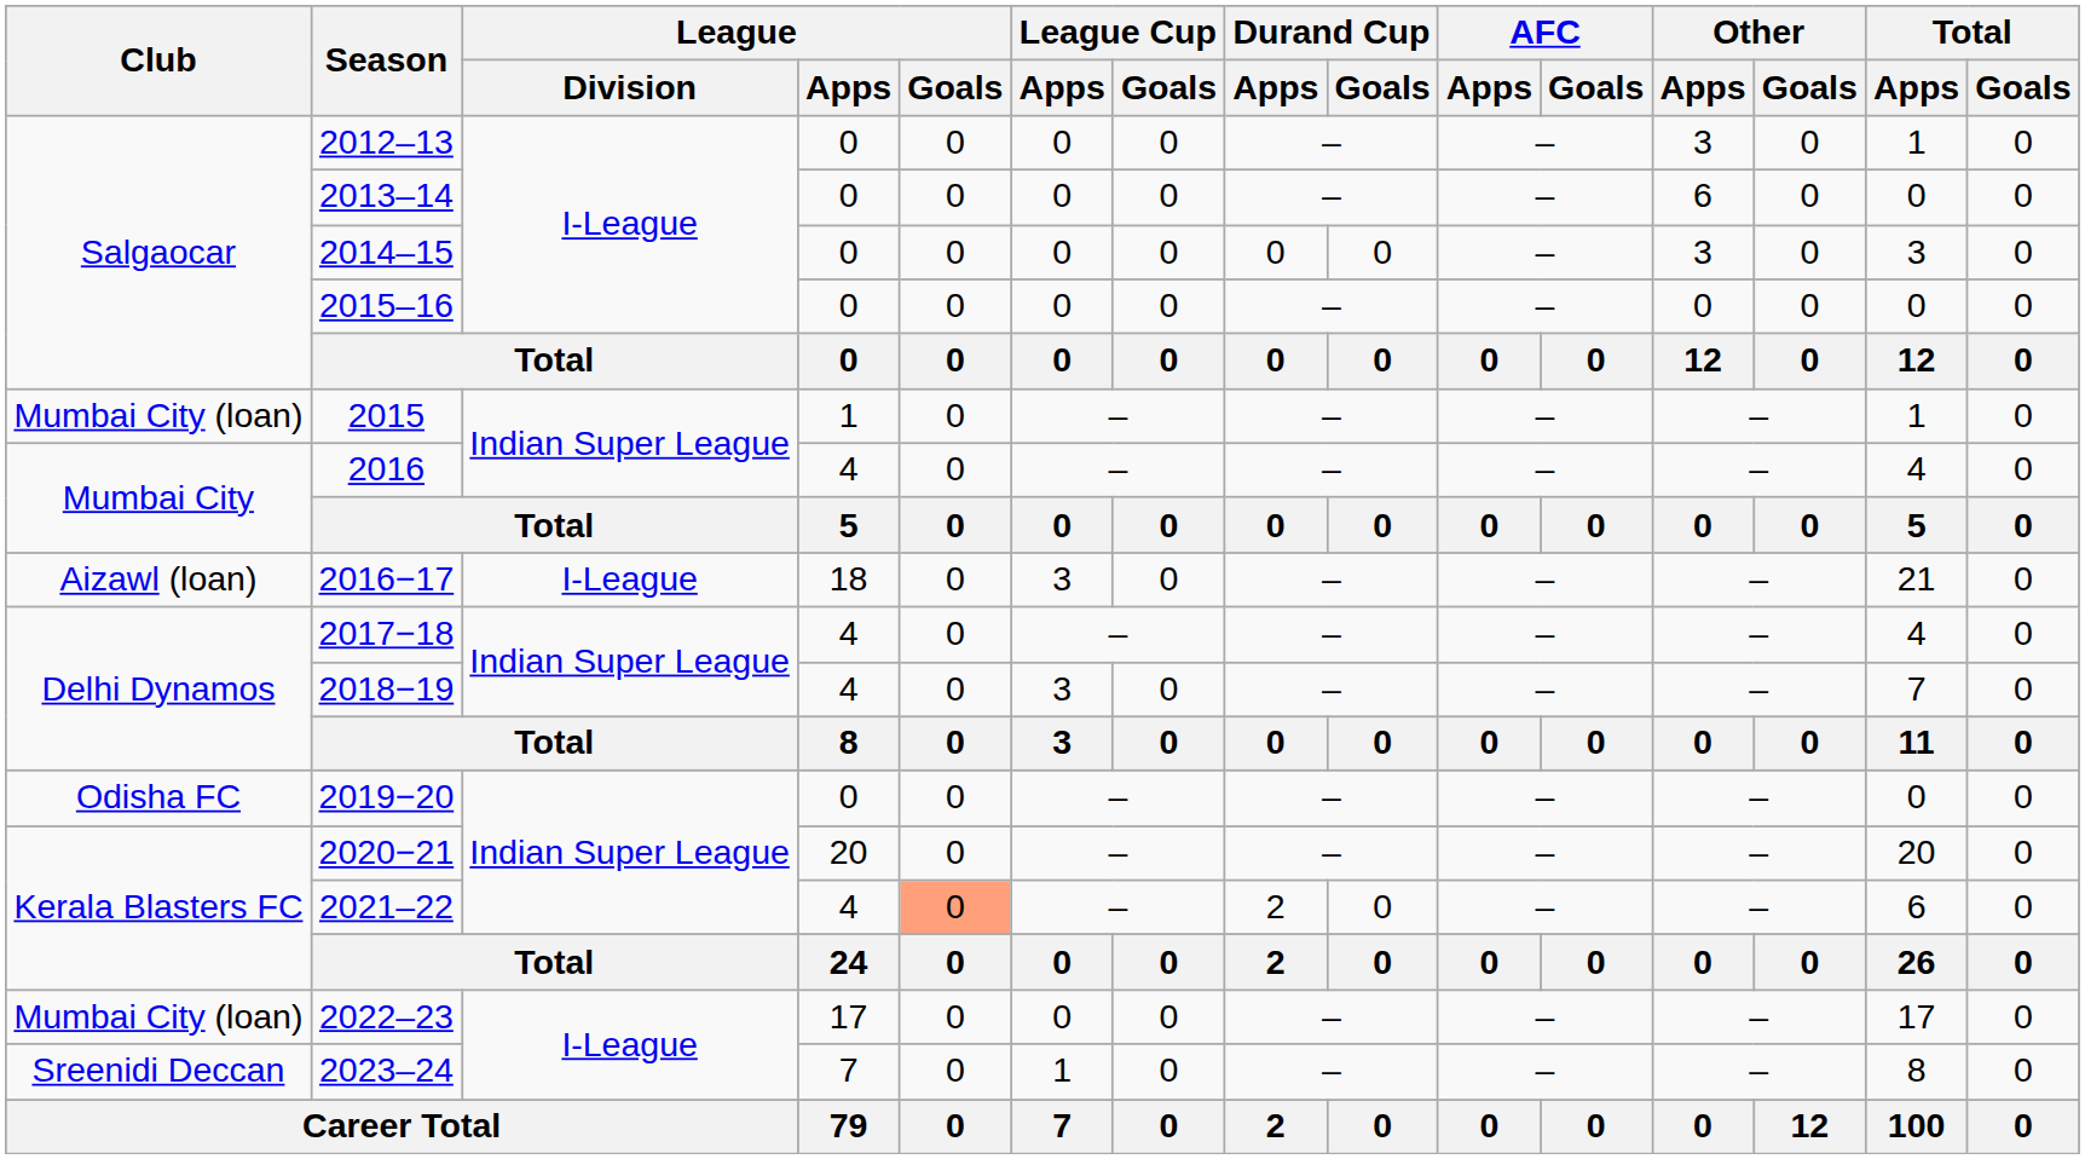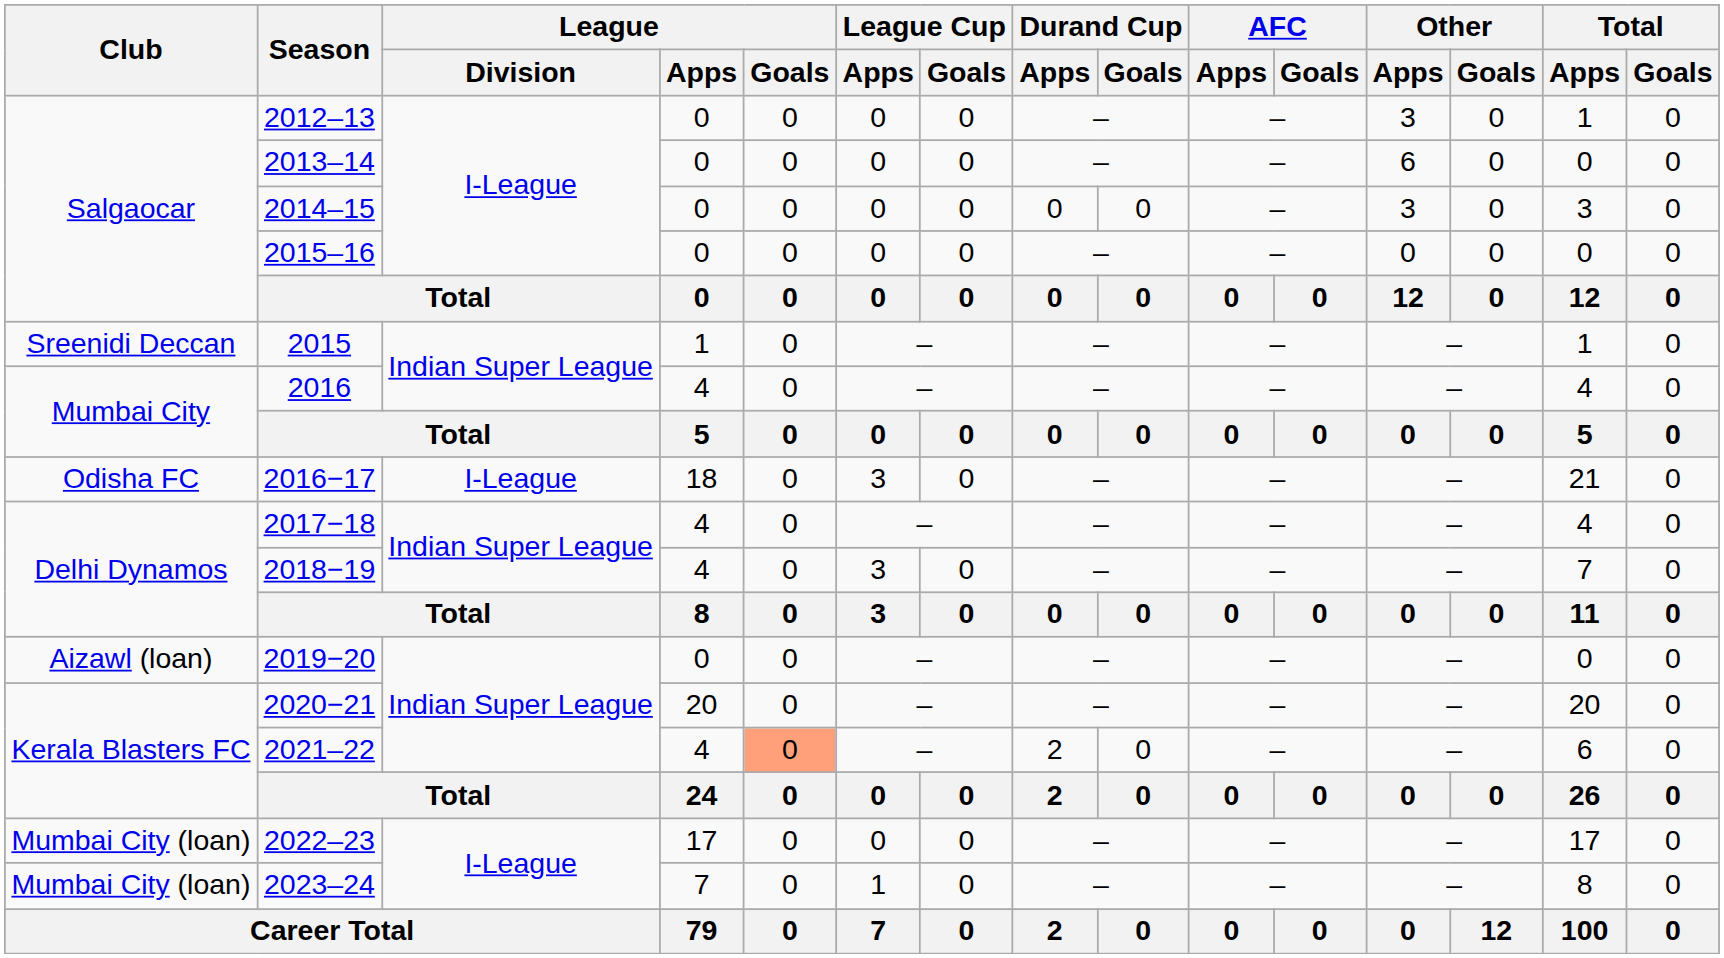 <table class="wikitable" style="text-align: center;">
 <tr>
 <th rowspan="2">Club</th>
 <th rowspan="2">Season</th>
 <th colspan="3">League</th>
 <th colspan="2">League Cup</th>
 <th colspan="2">Durand Cup</th>
 <th colspan="2"><a href='#'>AFC</a></th>
 <th colspan="2">Other</th>
 <th colspan="2">Total</th>
 </tr>
 <tr>
 <th>Division</th>
 <th>Apps</th>
 <th>Goals</th>
 <th>Apps</th>
 <th>Goals</th>
 <th>Apps</th>
 <th>Goals</th>
 <th>Apps</th>
 <th>Goals</th>
 <th>Apps</th>
 <th>Goals</th>
 <th>Apps</th>
 <th>Goals</th>
 </tr>
 <tr>
 <td rowspan="5"><a href='#'>Salgaocar</a></td>
 <td><a href='#'>2012–13</a></td>
 <td rowspan="4"><a href='#'>I-League</a></td>
 <td>0</td>
 <td>0</td>
 <td>0</td>
 <td>0</td>
 <td colspan="2">–</td>
 <td colspan="2">–</td>
 <td>3</td>
 <td>0</td>
 <td>1</td>
 <td>0</td>
 </tr>
 <tr>
 <td><a href='#'>2013–14</a></td>
 <td>0</td>
 <td>0</td>
 <td>0</td>
 <td>0</td>
 <td 0 colspan="2">–</td>
 <td colspan="2">–</td>
 <td>6</td>
 <td>0</td>
 <td>0</td>
 <td>0</td>
 </tr>
 <tr>
 <td><a href='#'>2014–15</a></td>
 <td>0</td>
 <td>0</td>
 <td>0</td>
 <td>0</td>
 <td>0</td>
 <td>0</td>
 <td colspan="2">–</td>
 <td>3</td>
 <td>0</td>
 <td>3</td>
 <td>0</td>
 </tr>
 <tr>
 <td><a href='#'>2015–16</a></td>
 <td>0</td>
 <td>0</td>
 <td>0</td>
 <td>0</td>
 <td colspan="2">–</td>
 <td colspan="2">–</td>
 <td>0</td>
 <td>0</td>
 <td>0</td>
 <td>0</td>
 </tr>
 <tr>
 <th colspan="2">Total</th>
 <th>0</th>
 <th>0</th>
 <th>0</th>
 <th>0</th>
 <th>0</th>
 <th>0</th>
 <th>0</th>
 <th>0</th>
 <th>12</th>
 <th>0</th>
 <th>12</th>
 <th>0</th>
 </tr>
 <tr>
-<td><a href='#'>Mumbai City</a> (loan)</td>
+<td><a href='#'>Sreenidi Deccan</a></td>
 <td><a href='#'>2015</a></td>
 <td rowspan="2"><a href='#'>Indian Super League</a></td>
 <td>1</td>
 <td>0</td>
 <td colspan="2">–</td>
 <td colspan="2">–</td>
 <td colspan="2">–</td>
 <td colspan="2">–</td>
 <td>1</td>
 <td>0</td>
 </tr>
 <tr>
 <td rowspan="2"><a href='#'>Mumbai City</a></td>
 <td><a href='#'>2016</a></td>
 <td>4</td>
 <td>0</td>
 <td colspan="2">–</td>
 <td colspan="2">–</td>
 <td colspan="2">–</td>
 <td colspan="2">–</td>
 <td>4</td>
 <td>0</td>
 </tr>
 <tr>
 <th colspan="2">Total</th>
 <th>5</th>
 <th>0</th>
 <th>0</th>
 <th>0</th>
 <th>0</th>
 <th>0</th>
 <th>0</th>
 <th>0</th>
 <th>0</th>
 <th>0</th>
 <th>5</th>
 <th>0</th>
 </tr>
 <tr>
-<td><a href='#'>Aizawl</a> (loan)</td>
+<td><a href='#'>Odisha FC</a></td>
 <td><a href='#'>2016−17</a></td>
 <td><a href='#'>I-League</a></td>
 <td>18</td>
 <td>0</td>
 <td>3</td>
 <td>0</td>
 <td colspan="2">–</td>
 <td colspan="2">–</td>
 <td colspan="2">–</td>
 <td>21</td>
 <td>0</td>
 </tr>
 <tr>
 <td rowspan="3"><a href='#'>Delhi Dynamos</a></td>
 <td><a href='#'>2017−18</a></td>
 <td rowspan="2"><a href='#'>Indian Super League</a></td>
 <td>4</td>
 <td>0</td>
 <td colspan="2">–</td>
 <td colspan="2">–</td>
 <td colspan="2">–</td>
 <td colspan="2">–</td>
 <td>4</td>
 <td>0</td>
 </tr>
 <tr>
 <td><a href='#'>2018−19</a></td>
 <td>4</td>
 <td>0</td>
 <td>3</td>
 <td>0</td>
 <td colspan="2">–</td>
 <td colspan="2">–</td>
 <td colspan="2">–</td>
 <td>7</td>
 <td>0</td>
 </tr>
 <tr>
 <th colspan="2">Total</th>
 <th>8</th>
 <th>0</th>
 <th>3</th>
 <th>0</th>
 <th>0</th>
 <th>0</th>
 <th>0</th>
 <th>0</th>
 <th>0</th>
 <th>0</th>
 <th>11</th>
 <th>0</th>
 </tr>
 <tr>
-<td><a href='#'>Odisha FC</a></td>
+<td><a href='#'>Aizawl</a> (loan)</td>
 <td><a href='#'>2019−20</a></td>
 <td rowspan="3"><a href='#'>Indian Super League</a></td>
 <td>0</td>
 <td>0</td>
 <td colspan="2">–</td>
 <td colspan="2">–</td>
 <td colspan="2">–</td>
 <td colspan="2">–</td>
 <td>0</td>
 <td>0</td>
 </tr>
 <tr>
 <td rowspan="3"><a href='#'>Kerala Blasters FC</a></td>
 <td><a href='#'>2020−21</a></td>
 <td>20</td>
 <td>0</td>
 <td colspan="2">–</td>
 <td colspan="2">–</td>
 <td colspan="2">–</td>
 <td colspan="2">–</td>
 <td>20</td>
 <td>0</td>
 </tr>
 <tr>
 <td><a href='#'>2021–22</a></td>
 <td>4</td>
 <td style="background: lightsalmon;">0</td>
 <td colspan="2">–</td>
 <td>2</td>
 <td>0</td>
 <td colspan="2">–</td>
 <td colspan="2">–</td>
 <td>6</td>
 <td>0</td>
 </tr>
 <tr>
 <th colspan="2">Total</th>
 <th>24</th>
 <th>0</th>
 <th>0</th>
 <th>0</th>
 <th>2</th>
 <th>0</th>
 <th>0</th>
 <th>0</th>
 <th>0</th>
 <th>0</th>
 <th>26</th>
 <th>0</th>
 </tr>
 <tr>
 <td><a href='#'>Mumbai City</a> (loan)</td>
 <td><a href='#'>2022–23</a></td>
 <td rowspan="2"><a href='#'>I-League</a></td>
 <td>17</td>
 <td>0</td>
 <td>0</td>
 <td>0</td>
 <td colspan="2">–</td>
 <td colspan="2">–</td>
 <td colspan="2">–</td>
 <td>17</td>
 <td>0</td>
 </tr>
 <tr>
-<td><a href='#'>Sreenidi Deccan</a></td>
+<td><a href='#'>Mumbai City</a> (loan)</td>
 <td><a href='#'>2023–24</a></td>
 <td>7</td>
 <td>0</td>
 <td>1</td>
 <td>0</td>
 <td colspan="2">–</td>
 <td colspan="2">–</td>
 <td colspan="2">–</td>
 <td>8</td>
 <td>0</td>
 </tr>
 <tr>
 <th colspan="3">Career Total</th>
 <th>79</th>
 <th>0</th>
 <th>7</th>
 <th>0</th>
 <th>2</th>
 <th>0</th>
 <th>0</th>
 <th>0</th>
 <th>0</th>
 <th>12</th>
 <th>100</th>
 <th>0</th>
 </tr>
 </table>
